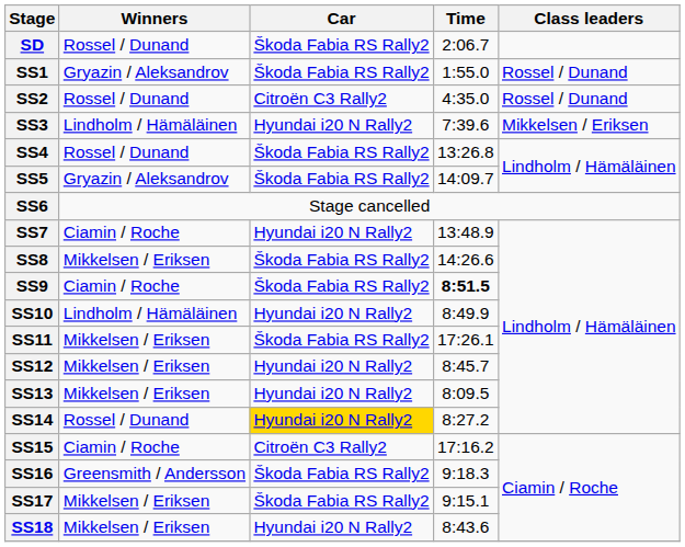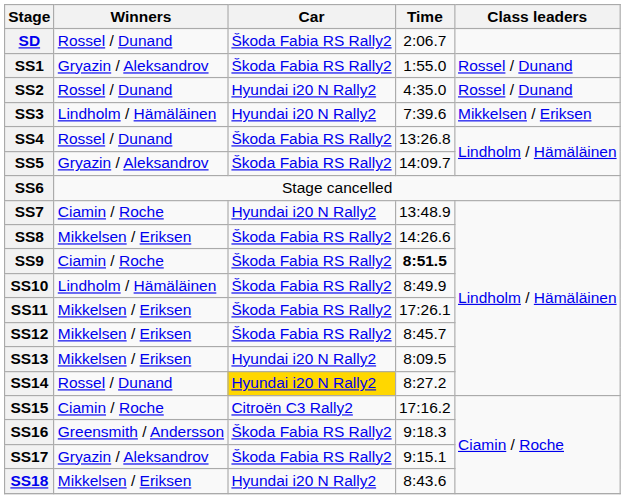 <table class="wikitable" style="font-size:85%">
 <tr>
 <th>Stage</th>
 <th>Winners</th>
 <th>Car</th>
 <th>Time</th>
 <th>Class leaders</th>
 </tr>
 <tr>
 <th><a href='#'>SD</a></th>
 <td><a href='#'>Rossel</a> / <a href='#'>Dunand</a></td>
 <td><a href='#'>Škoda Fabia RS Rally2</a></td>
 <td align="center">2:06.7</td>
 <td></td>
 </tr>
 <tr>
 <th>SS1</th>
 <td><a href='#'>Gryazin</a> / <a href='#'>Aleksandrov</a></td>
 <td><a href='#'>Škoda Fabia RS Rally2</a></td>
 <td align="center">1:55.0</td>
 <td><a href='#'>Rossel</a> / <a href='#'>Dunand</a></td>
 </tr>
 <tr>
 <th>SS2</th>
 <td><a href='#'>Rossel</a> / <a href='#'>Dunand</a></td>
-<td><a href='#'>Citroën C3 Rally2</a></td>
+<td><a href='#'>Hyundai i20 N Rally2</a></td>
 <td align="center">4:35.0</td>
 <td><a href='#'>Rossel</a> / <a href='#'>Dunand</a></td>
 </tr>
 <tr>
 <th>SS3</th>
 <td><a href='#'>Lindholm</a> / <a href='#'>Hämäläinen</a></td>
 <td><a href='#'>Hyundai i20 N Rally2</a></td>
 <td align="center">7:39.6</td>
 <td><a href='#'>Mikkelsen</a> / <a href='#'>Eriksen</a></td>
 </tr>
 <tr>
 <th>SS4</th>
 <td><a href='#'>Rossel</a> / <a href='#'>Dunand</a></td>
 <td><a href='#'>Škoda Fabia RS Rally2</a></td>
 <td align="center">13:26.8</td>
 <td rowspan=2><a href='#'>Lindholm</a> / <a href='#'>Hämäläinen</a></td>
 </tr>
 <tr>
 <th>SS5</th>
 <td><a href='#'>Gryazin</a> / <a href='#'>Aleksandrov</a></td>
 <td><a href='#'>Škoda Fabia RS Rally2</a></td>
 <td align="center">14:09.7</td>
 </tr>
 <tr>
 <th>SS6</th>
 <td align="center" colspan="4">Stage cancelled</td>
 </tr>
 <tr>
 <th>SS7</th>
 <td><a href='#'>Ciamin</a> / <a href='#'>Roche</a></td>
 <td><a href='#'>Hyundai i20 N Rally2</a></td>
 <td align="center">13:48.9</td>
 <td rowspan="8"><a href='#'>Lindholm</a> / <a href='#'>Hämäläinen</a></td>
 </tr>
 <tr>
 <th>SS8</th>
 <td><a href='#'>Mikkelsen</a> / <a href='#'>Eriksen</a></td>
 <td><a href='#'>Škoda Fabia RS Rally2</a></td>
 <td align="center">14:26.6</td>
 </tr>
 <tr>
 <th>SS9</th>
 <td><a href='#'>Ciamin</a> / <a href='#'>Roche</a></td>
 <td><a href='#'>Škoda Fabia RS Rally2</a></td>
 <td align="center"><strong>8:51.5</strong></td>
 </tr>
 <tr>
 <th>SS10</th>
 <td><a href='#'>Lindholm</a> / <a href='#'>Hämäläinen</a></td>
-<td><a href='#'>Hyundai i20 N Rally2</a></td>
+<td><a href='#'>Škoda Fabia RS Rally2</a></td>
 <td align="center">8:49.9</td>
 </tr>
 <tr>
 <th>SS11</th>
 <td><a href='#'>Mikkelsen</a> / <a href='#'>Eriksen</a></td>
 <td><a href='#'>Škoda Fabia RS Rally2</a></td>
 <td align="center">17:26.1</td>
 </tr>
 <tr>
 <th>SS12</th>
 <td><a href='#'>Mikkelsen</a> / <a href='#'>Eriksen</a></td>
-<td><a href='#'>Hyundai i20 N Rally2</a></td>
+<td><a href='#'>Škoda Fabia RS Rally2</a></td>
 <td align="center">8:45.7</td>
 </tr>
 <tr>
 <th>SS13</th>
 <td><a href='#'>Mikkelsen</a> / <a href='#'>Eriksen</a></td>
 <td><a href='#'>Hyundai i20 N Rally2</a></td>
 <td align="center">8:09.5</td>
 </tr>
 <tr>
 <th>SS14</th>
 <td><a href='#'>Rossel</a> / <a href='#'>Dunand</a></td>
 <td style="background: gold;"><a href='#'>Hyundai i20 N Rally2</a></td>
 <td align="center">8:27.2</td>
 </tr>
 <tr>
 <th>SS15</th>
 <td><a href='#'>Ciamin</a> / <a href='#'>Roche</a></td>
 <td><a href='#'>Citroën C3 Rally2</a></td>
 <td align="center">17:16.2</td>
 <td rowspan="4"><a href='#'>Ciamin</a> / <a href='#'>Roche</a></td>
 </tr>
 <tr>
 <th>SS16</th>
 <td><a href='#'>Greensmith</a> / <a href='#'>Andersson</a></td>
 <td><a href='#'>Škoda Fabia RS Rally2</a></td>
 <td align="center">9:18.3</td>
 </tr>
 <tr>
 <th>SS17</th>
-<td><a href='#'>Mikkelsen</a> / <a href='#'>Eriksen</a></td>
+<td><a href='#'>Gryazin</a> / <a href='#'>Aleksandrov</a></td>
 <td><a href='#'>Škoda Fabia RS Rally2</a></td>
 <td align="center">9:15.1</td>
 </tr>
 <tr>
 <th><a href='#'>SS18</a></th>
 <td><a href='#'>Mikkelsen</a> / <a href='#'>Eriksen</a></td>
 <td><a href='#'>Hyundai i20 N Rally2</a></td>
 <td align="center">8:43.6</td>
 </tr>
 <tr>
 </tr>
 </table>
